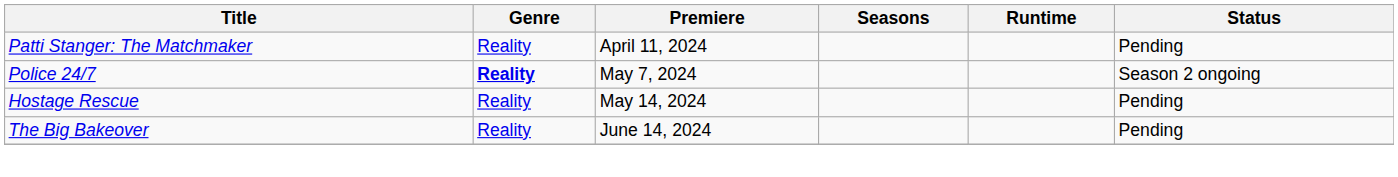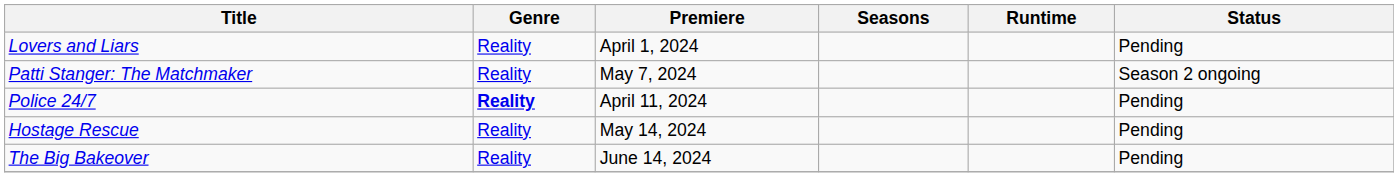 <table class="wikitable sortable" style="width:100%;">
 <tr>
 <th>Title</th>
 <th>Genre</th>
 <th>Premiere</th>
 <th>Seasons</th>
 <th>Runtime</th>
 <th>Status</th>
 </tr>
 <tr>
-<td><em><a href='#'>Patti Stanger: The Matchmaker</a></em></td>
+<td><em><a href='#'>Lovers and Liars</a></em></td>
 <td><a href='#'>Reality</a></td>
-<td>April 11, 2024</td>
+<td>April 1, 2024</td>
 <td></td>
 <td></td>
 <td>Pending</td>
 </tr>
 <tr>
-<td><em><a href='#'>Police 24/7</a></em></td>
-<td><strong><a href='#'>Reality</a></strong></td>
+<td><em><a href='#'>Patti Stanger: The Matchmaker</a></em></td>
+<td><a href='#'>Reality</a></td>
 <td>May 7, 2024</td>
 <td></td>
 <td></td>
 <td>Season 2 ongoing</td>
+</tr>
+<tr>
+<td><em><a href='#'>Police 24/7</a></em></td>
+<td><strong><a href='#'>Reality</a></strong></td>
+<td>April 11, 2024</td>
+<td></td>
+<td></td>
+<td>Pending</td>
 </tr>
 <tr>
 <td><em><a href='#'>Hostage Rescue</a></em></td>
 <td><a href='#'>Reality</a></td>
 <td>May 14, 2024</td>
 <td></td>
 <td></td>
 <td>Pending</td>
 </tr>
 <tr>
 <td><em><a href='#'>The Big Bakeover</a></em></td>
 <td><a href='#'>Reality</a></td>
 <td>June 14, 2024</td>
 <td></td>
 <td></td>
 <td>Pending</td>
 </tr>
 <tr>
 </tr>
 </table>
